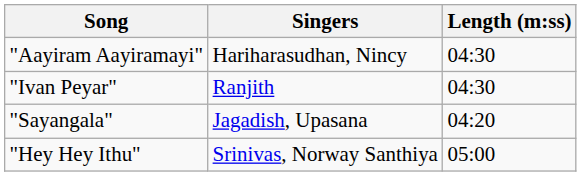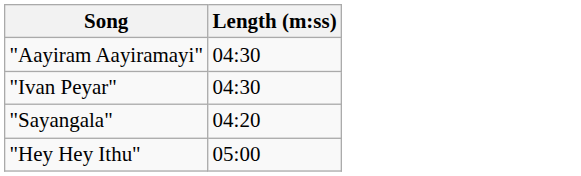 <table class="wikitable">
 <tr style="text-align: center;">
 <th>Song</th>
-<th>Singers</th>
 <th>Length (m:ss)</th>
 </tr>
 <tr>
 <td>"Aayiram Aayiramayi"</td>
-<td>Hariharasudhan, Nincy</td>
 <td>04:30</td>
 </tr>
 <tr>
 <td>"Ivan Peyar"</td>
-<td><a href='#'>Ranjith</a></td>
 <td>04:30</td>
 </tr>
 <tr>
 <td>"Sayangala"</td>
-<td><a href='#'>Jagadish</a>, Upasana</td>
 <td>04:20</td>
 </tr>
 <tr>
 <td>"Hey Hey Ithu"</td>
-<td><a href='#'>Srinivas</a>, Norway Santhiya</td>
 <td>05:00</td>
 </tr>
 </table>
